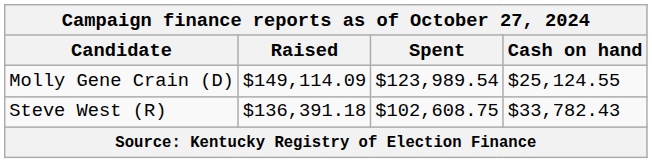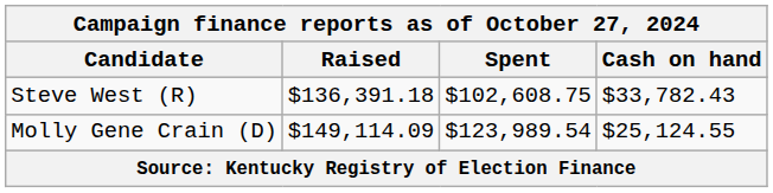 <table class="wikitable sortable">
 <tr>
 <th colspan=4>Campaign finance reports as of October 27, 2024</th>
 </tr>
 <tr style="text-align:center;">
 <th>Candidate</th>
 <th>Raised</th>
 <th>Spent</th>
 <th>Cash on hand</th>
 </tr>
 <tr>
+<td>Steve West (R)</td>
+<td>$136,391.18</td>
+<td>$102,608.75</td>
+<td>$33,782.43</td>
+</tr>
+<tr>
 <td>Molly Gene Crain (D)</td>
 <td>$149,114.09</td>
 <td>$123,989.54</td>
 <td>$25,124.55</td>
 </tr>
 <tr>
-<td>Steve West (R)</td>
-<td>$136,391.18</td>
-<td>$102,608.75</td>
-<td>$33,782.43</td>
-</tr>
-<tr>
 <th colspan="4"><small>Source: Kentucky Registry of Election Finance</small></th>
 </tr>
 </table>
